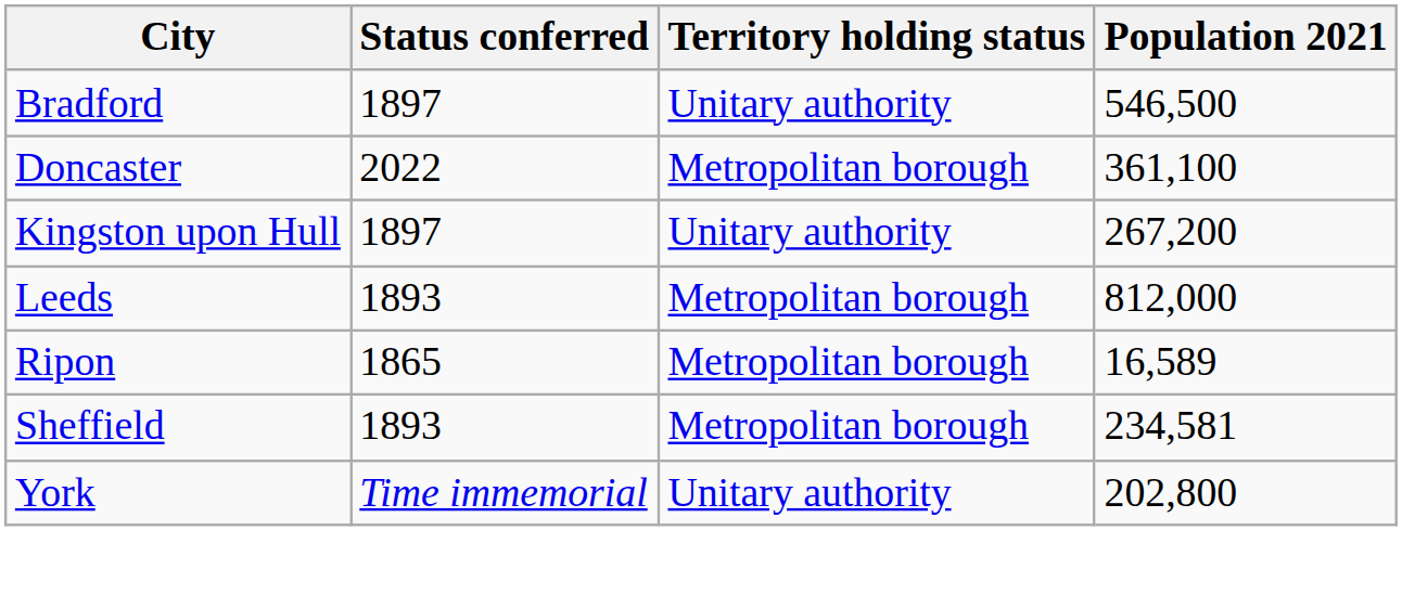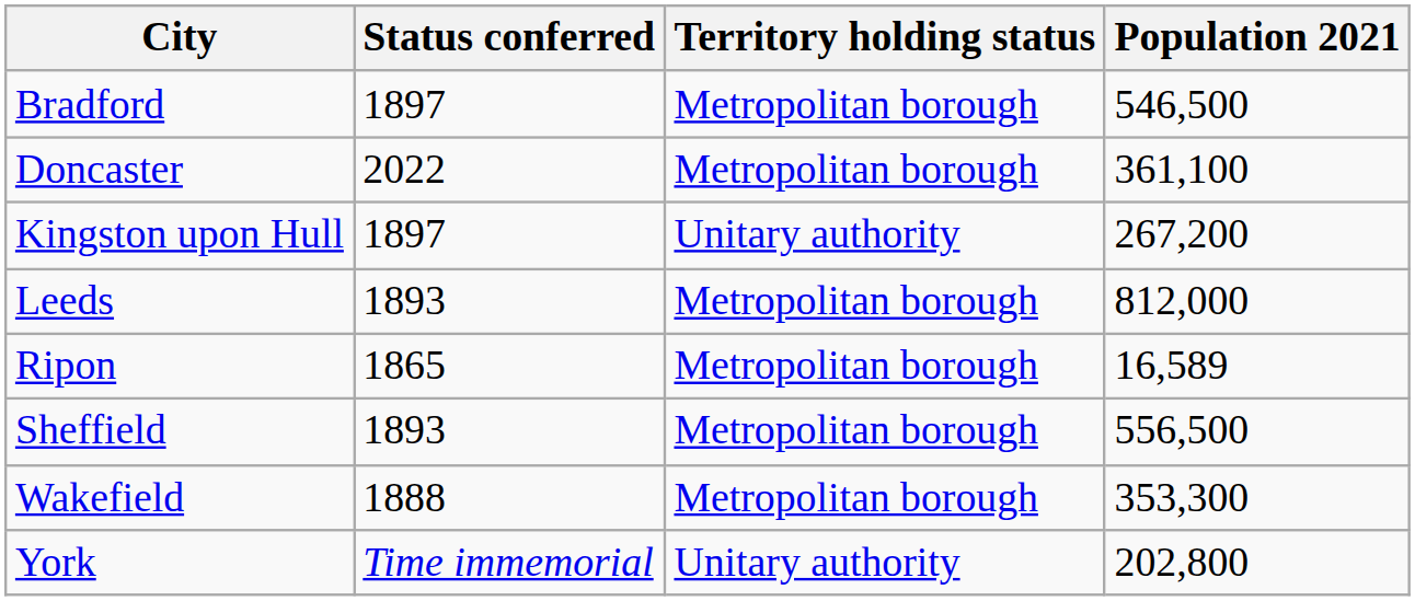 <table class="wikitable sortable">
 <tr>
 <th>City</th>
 <th>Status conferred</th>
 <th>Territory holding status</th>
 <th>Population 2021</th>
 </tr>
 <tr>
 <td><a href='#'>Bradford</a></td>
 <td>1897</td>
-<td><a href='#'>Unitary authority</a></td>
+<td><a href='#'>Metropolitan borough</a></td>
 <td>546,500</td>
 </tr>
 <tr>
 <td><a href='#'>Doncaster</a></td>
 <td>2022</td>
 <td><a href='#'>Metropolitan borough</a></td>
 <td>361,100</td>
 </tr>
 <tr>
 <td><a href='#'>Kingston upon Hull</a></td>
 <td>1897</td>
 <td><a href='#'>Unitary authority</a></td>
 <td>267,200</td>
 </tr>
 <tr>
 <td><a href='#'>Leeds</a></td>
 <td>1893</td>
 <td><a href='#'>Metropolitan borough</a></td>
 <td>812,000</td>
 </tr>
 <tr>
 <td><a href='#'>Ripon</a></td>
 <td>1865</td>
 <td><a href='#'>Metropolitan borough</a></td>
 <td>16,589</td>
 </tr>
 <tr>
 <td><a href='#'>Sheffield</a></td>
 <td>1893</td>
 <td><a href='#'>Metropolitan borough</a></td>
-<td>234,581</td>
+<td>556,500</td>
+</tr>
+<tr>
+<td><a href='#'>Wakefield</a></td>
+<td>1888</td>
+<td><a href='#'>Metropolitan borough</a></td>
+<td>353,300</td>
 </tr>
 <tr>
 <td><a href='#'>York</a></td>
 <td data-sort-value=0><em><a href='#'>Time immemorial</a></em></td>
 <td><a href='#'>Unitary authority</a></td>
 <td>202,800</td>
 </tr>
 </table>
